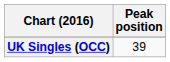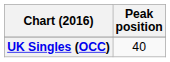 <table class="wikitable sortable plainrowheaders" style="text-align:center">
 <tr>
 <th scope="col">Chart (2016)</th>
 <th scope="col">Peak<br>position</th>
 </tr>
 <tr>
 </tr>
 <tr>
 </tr>
 <tr>
 </tr>
 <tr>
 <th scope="row"><a href='#'>UK Singles</a> (<a href='#'>OCC</a>)</th>
-<td>39</td>
+<td>40</td>
 </tr>
 </table>
